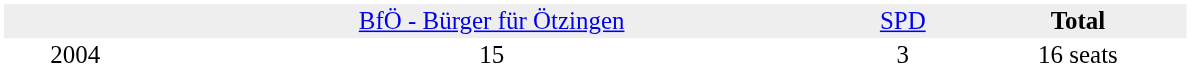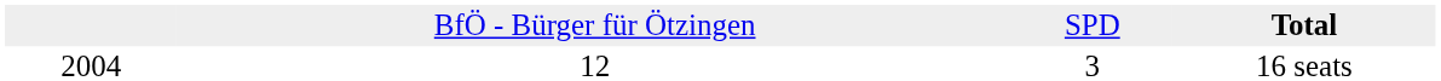 <table border="0" cellpadding="2" cellspacing="0" style="width:60%;">
 <tr style="background:#eee; text-align:center;">
 <td></td>
 <td><a href='#'>BfÖ - Bürger für Ötzingen</a></td>
 <td><a href='#'>SPD</a></td>
 <td><strong>Total</strong></td>
 </tr>
 <tr style="text-align:center;">
 <td>2004</td>
-<td>15</td>
+<td>12</td>
 <td>3</td>
 <td>16 seats</td>
 </tr>
 </table>
